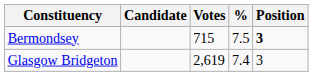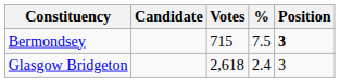 <table class="wikitable sortable">
 <tr>
 <th>Constituency</th>
 <th>Candidate</th>
 <th>Votes</th>
 <th>%</th>
 <th>Position</th>
 </tr>
 <tr>
 <td><a href='#'>Bermondsey</a></td>
 <td></td>
 <td>715</td>
 <td>7.5</td>
 <td><strong>3</strong></td>
 </tr>
 <tr>
 <td><a href='#'>Glasgow Bridgeton</a></td>
 <td></td>
-<td>2,619</td>
-<td>7.4</td>
+<td>2,618</td>
+<td>2.4</td>
 <td>3</td>
 </tr>
 </table>
